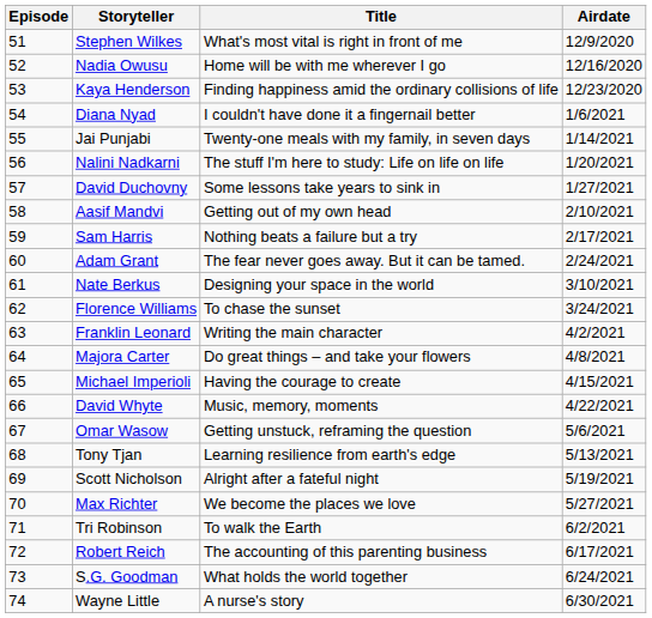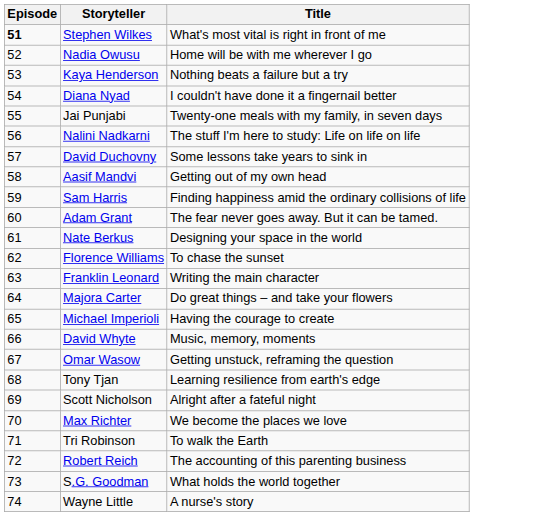 <table class="wikitable collapsible collapsed">
 <tr>
 <th>Episode</th>
 <th>Storyteller</th>
 <th>Title</th>
-<th>Airdate</th>
 </tr>
 <tr>
-<td>51</td>
+<td><strong>51</strong></td>
 <td><a href='#'>Stephen Wilkes</a></td>
 <td>What's most vital is right in front of me</td>
-<td>12/9/2020</td>
 </tr>
 <tr>
 <td>52</td>
 <td><a href='#'>Nadia Owusu</a></td>
 <td>Home will be with me wherever I go</td>
-<td>12/16/2020</td>
 </tr>
 <tr>
 <td>53</td>
 <td><a href='#'>Kaya Henderson</a></td>
-<td>Finding happiness amid the ordinary collisions of life</td>
-<td>12/23/2020</td>
+<td>Nothing beats a failure but a try</td>
 </tr>
 <tr>
 <td>54</td>
 <td><a href='#'>Diana Nyad</a></td>
 <td>I couldn't have done it a fingernail better</td>
-<td>1/6/2021</td>
 </tr>
 <tr>
 <td>55</td>
 <td>Jai Punjabi</td>
 <td>Twenty-one meals with my family, in seven days</td>
-<td>1/14/2021</td>
 </tr>
 <tr>
 <td>56</td>
 <td><a href='#'>Nalini Nadkarni</a></td>
 <td>The stuff I'm here to study: Life on life on life</td>
-<td>1/20/2021</td>
 </tr>
 <tr>
 <td>57</td>
 <td><a href='#'>David Duchovny</a></td>
 <td>Some lessons take years to sink in</td>
-<td>1/27/2021</td>
 </tr>
 <tr>
 <td>58</td>
 <td><a href='#'>Aasif Mandvi</a></td>
 <td>Getting out of my own head</td>
-<td>2/10/2021</td>
 </tr>
 <tr>
 <td>59</td>
 <td><a href='#'>Sam Harris</a></td>
-<td>Nothing beats a failure but a try</td>
-<td>2/17/2021</td>
+<td>Finding happiness amid the ordinary collisions of life</td>
 </tr>
 <tr>
 <td>60</td>
 <td><a href='#'>Adam Grant</a></td>
 <td>The fear never goes away. But it can be tamed.</td>
-<td>2/24/2021</td>
 </tr>
 <tr>
 <td>61</td>
 <td><a href='#'>Nate Berkus</a></td>
 <td>Designing your space in the world</td>
-<td>3/10/2021</td>
 </tr>
 <tr>
 <td>62</td>
 <td><a href='#'>Florence Williams</a></td>
 <td>To chase the sunset</td>
-<td>3/24/2021</td>
 </tr>
 <tr>
 <td>63</td>
 <td><a href='#'>Franklin Leonard</a></td>
 <td>Writing the main character</td>
-<td>4/2/2021</td>
 </tr>
 <tr>
 <td>64</td>
 <td><a href='#'>Majora Carter</a></td>
 <td>Do great things – and take your flowers</td>
-<td>4/8/2021</td>
 </tr>
 <tr>
 <td>65</td>
 <td><a href='#'>Michael Imperioli</a></td>
 <td>Having the courage to create</td>
-<td>4/15/2021</td>
 </tr>
 <tr>
 <td>66</td>
 <td><a href='#'>David Whyte</a></td>
 <td>Music, memory, moments</td>
-<td>4/22/2021</td>
 </tr>
 <tr>
 <td>67</td>
 <td><a href='#'>Omar Wasow</a></td>
 <td>Getting unstuck, reframing the question</td>
-<td>5/6/2021</td>
 </tr>
 <tr>
 <td>68</td>
 <td>Tony Tjan</td>
 <td>Learning resilience from earth's edge</td>
-<td>5/13/2021</td>
 </tr>
 <tr>
 <td>69</td>
 <td>Scott Nicholson</td>
 <td>Alright after a fateful night</td>
-<td>5/19/2021</td>
 </tr>
 <tr>
 <td>70</td>
 <td><a href='#'>Max Richter</a></td>
 <td>We become the places we love</td>
-<td>5/27/2021</td>
 </tr>
 <tr>
 <td>71</td>
 <td>Tri Robinson</td>
 <td>To walk the Earth</td>
-<td>6/2/2021</td>
 </tr>
 <tr>
 <td>72</td>
 <td><a href='#'>Robert Reich</a></td>
 <td>The accounting of this parenting business</td>
-<td>6/17/2021</td>
 </tr>
 <tr>
 <td>73</td>
 <td>S<a href='#'>.G. Goodman</a></td>
 <td>What holds the world together</td>
-<td>6/24/2021</td>
 </tr>
 <tr>
 <td>74</td>
 <td>Wayne Little</td>
 <td>A nurse's story</td>
-<td>6/30/2021</td>
 </tr>
 </table>
